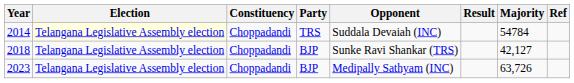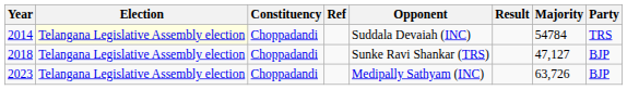 <table class="wikitable">
 <tr>
 <th>Year</th>
 <th>Election</th>
 <th>Constituency</th>
-<th>Party</th>
+<th>Ref</th>
 <th>Opponent</th>
 <th>Result</th>
 <th>Majority</th>
-<th>Ref</th>
+<th>Party</th>
 </tr>
 <tr>
 <td><a href='#'>2014</a></td>
 <td style="background: lightyellow;"><a href='#'>Telangana Legislative Assembly election</a></td>
 <td><a href='#'>Choppadandi</a></td>
-<td><a href='#'>TRS</a></td>
+<td></td>
 <td>Suddala Devaiah (<a href='#'>INC</a>)</td>
 <td></td>
 <td>54784</td>
-<td></td>
+<td><a href='#'>TRS</a></td>
 </tr>
 <tr>
 <td><a href='#'>2018</a></td>
 <td><a href='#'>Telangana Legislative Assembly election</a></td>
 <td><a href='#'>Choppadandi</a></td>
-<td><a href='#'>BJP</a></td>
+<td></td>
 <td>Sunke Ravi Shankar (<a href='#'>TRS</a>)</td>
 <td></td>
-<td>42,127</td>
-<td></td>
+<td>47,127</td>
+<td><a href='#'>BJP</a></td>
 </tr>
 <tr>
 <td><a href='#'>2023</a></td>
 <td><a href='#'>Telangana Legislative Assembly election</a></td>
 <td><a href='#'>Choppadandi</a></td>
-<td><a href='#'>BJP</a></td>
+<td></td>
 <td><a href='#'>Medipally Sathyam</a>  (<a href='#'>INC</a>)</td>
 <td></td>
 <td>63,726</td>
-<td></td>
+<td><a href='#'>BJP</a></td>
 </tr>
 </table>
